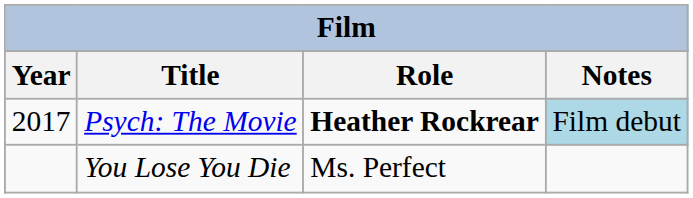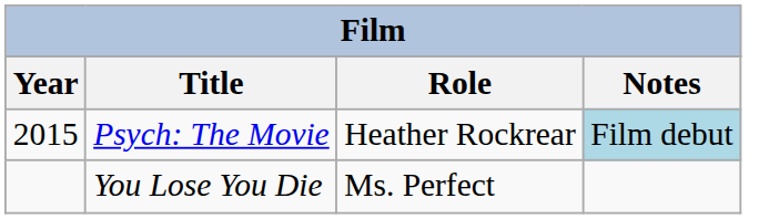 <table class="wikitable">
 <tr style="background:#ccc; text-align:center;">
 <th colspan="4" style="background: LightSteelBlue;">Film</th>
 </tr>
 <tr style="background:#ccc; text-align:center;">
 </tr>
 <tr>
 <th>Year</th>
 <th>Title</th>
 <th>Role</th>
 <th class="unsortable">Notes</th>
 </tr>
 <tr>
-<td>2017</td>
+<td>2015</td>
 <td><em><a href='#'>Psych: The Movie</a></em></td>
-<td><strong>Heather Rockrear</strong></td>
+<td>Heather Rockrear</td>
 <td style="background: lightblue;">Film debut</td>
 </tr>
 <tr>
 <td></td>
 <td><em>You Lose You Die</em></td>
 <td>Ms. Perfect</td>
 <td></td>
 </tr>
 </table>
